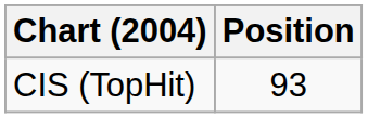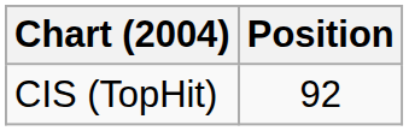 <table class="wikitable">
 <tr>
 <th>Chart (2004)</th>
 <th>Position</th>
 </tr>
 <tr>
 <td>CIS (TopHit)</td>
-<td style="text-align:center;">93</td>
+<td style="text-align:center;">92</td>
 </tr>
 </table>
